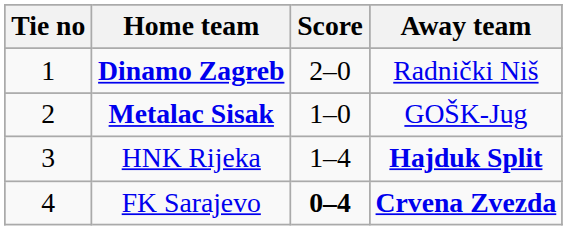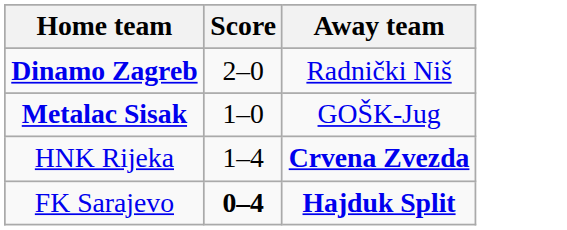 <table class="wikitable" style="text-align: center">
 <tr>
-<th>Tie no</th>
 <th>Home team</th>
 <th>Score</th>
 <th>Away team</th>
 </tr>
 <tr>
-<td>1</td>
 <td><strong><a href='#'>Dinamo Zagreb</a></strong></td>
 <td>2–0</td>
 <td><a href='#'>Radnički Niš</a></td>
 </tr>
 <tr>
-<td>2</td>
 <td><strong><a href='#'>Metalac Sisak</a></strong></td>
 <td>1–0</td>
 <td><a href='#'>GOŠK-Jug</a></td>
 </tr>
 <tr>
-<td>3</td>
 <td><a href='#'>HNK Rijeka</a></td>
 <td>1–4</td>
+<td><strong><a href='#'>Crvena Zvezda</a></strong></td>
+</tr>
+<tr>
+<td><a href='#'>FK Sarajevo</a></td>
+<td><strong>0–4</strong></td>
 <td><strong><a href='#'>Hajduk Split</a></strong></td>
 </tr>
-<tr>
-<td>4</td>
-<td><a href='#'>FK Sarajevo</a></td>
-<td><strong>0–4</strong></td>
-<td><strong><a href='#'>Crvena Zvezda</a></strong></td>
-</tr>
 </table>
